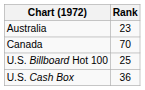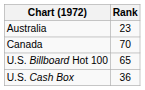 <table class="wikitable sortable">
 <tr>
 <th align="left">Chart (1972)</th>
 <th style="text-align:center;">Rank</th>
 </tr>
 <tr>
 <td>Australia</td>
 <td style="text-align:center;">23</td>
 </tr>
 <tr>
 <td>Canada </td>
 <td style="text-align:center;">70</td>
 </tr>
 <tr>
 <td>U.S. <em>Billboard</em> Hot 100 </td>
-<td style="text-align:center;">25</td>
+<td style="text-align:center;">65</td>
 </tr>
 <tr>
 <td>U.S. <em>Cash Box</em> </td>
 <td style="text-align:center;">36</td>
 </tr>
 </table>
